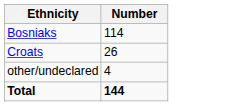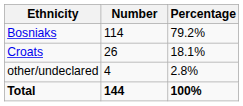 <table class="wikitable">
 <tr>
 <th width="100px">Ethnicity</th>
 <th width="80px">Number</th>
+<th width="80px">Percentage</th>
 </tr>
 <tr>
 <td><a href='#'>Bosniaks</a></td>
 <td>114</td>
+<td>79.2%</td>
 </tr>
 <tr>
 <td><a href='#'>Croats</a></td>
 <td>26</td>
+<td>18.1%</td>
 </tr>
 <tr>
 <td>other/undeclared</td>
 <td>4</td>
+<td>2.8%</td>
 </tr>
 <tr>
 <td><strong>Total</strong></td>
 <td><strong>144</strong></td>
+<td><strong>100%</strong></td>
 </tr>
 </table>
